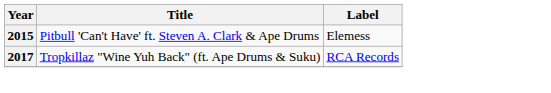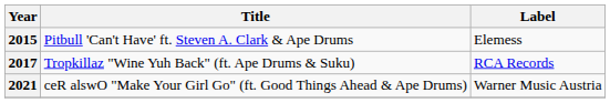 <table class="wikitable plainrowheaders" style="text-align:left;">
 <tr>
 <th scope="col">Year</th>
 <th scope="col">Title</th>
 <th scope="col">Label</th>
 </tr>
 <tr>
 <th scope="row">2015</th>
 <td><a href='#'>Pitbull</a> 'Can't Have' ft. <a href='#'>Steven A. Clark</a> & Ape Drums</td>
 <td>Elemess</td>
 </tr>
 <tr>
 <th scope="row">2017</th>
 <td><a href='#'>Tropkillaz</a> "Wine Yuh Back" (ft. Ape Drums & Suku)</td>
 <td><a href='#'>RCA Records</a></td>
 </tr>
 <tr>
+<th scope="row">2021</th>
+<td>ceR alswO "Make Your Girl Go" (ft. Good Things Ahead & Ape Drums)</td>
+<td>Warner Music Austria</td>
+</tr>
+<tr>
 </tr>
 </table>
